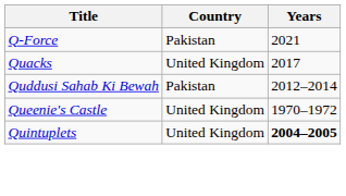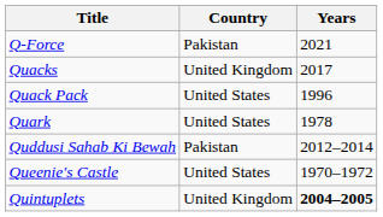 <table class="wikitable sortable">
 <tr>
 <th>Title</th>
 <th>Country</th>
 <th>Years</th>
 </tr>
 <tr>
 <td><em><a href='#'>Q-Force</a></em></td>
 <td>Pakistan</td>
 <td>2021</td>
 </tr>
 <tr>
 <td><em><a href='#'>Quacks</a></em></td>
 <td>United Kingdom</td>
 <td>2017</td>
 </tr>
 <tr>
+<td><em><a href='#'>Quack Pack</a></em></td>
+<td>United States</td>
+<td>1996</td>
+</tr>
+<tr>
+<td><em><a href='#'>Quark</a></em></td>
+<td>United States</td>
+<td>1978</td>
+</tr>
+<tr>
 <td><em><a href='#'>Quddusi Sahab Ki Bewah</a></em></td>
 <td>Pakistan</td>
 <td>2012–2014</td>
 </tr>
 <tr>
 <td><em><a href='#'>Queenie's Castle</a></em></td>
-<td>United Kingdom</td>
+<td>United States</td>
 <td>1970–1972</td>
 </tr>
 <tr>
 <td><em><a href='#'>Quintuplets</a></em></td>
 <td>United Kingdom</td>
 <td><strong>2004–2005</strong></td>
 </tr>
 </table>
